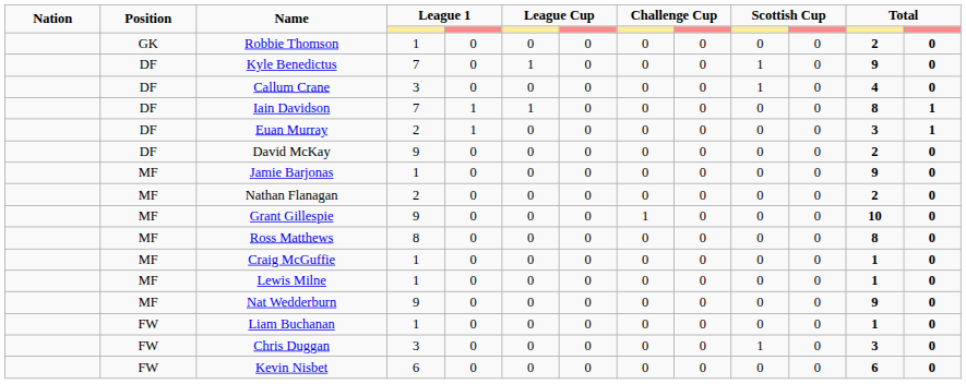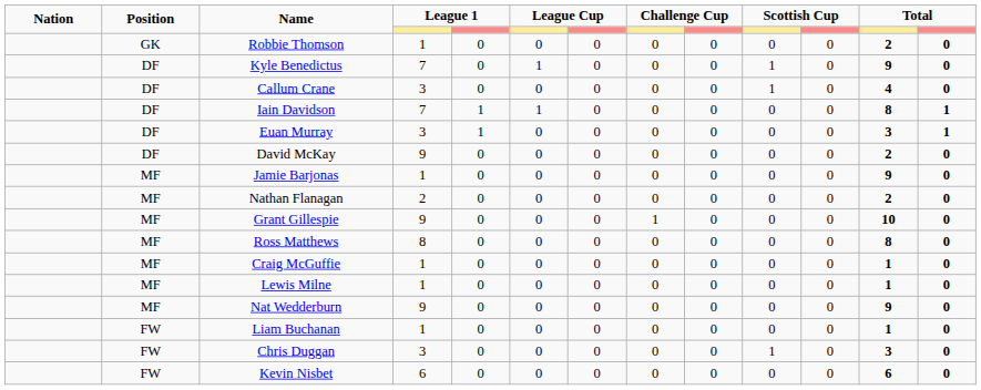 <table class="wikitable" style="font-size: 100%; text-align: center;">
 <tr>
 <td rowspan="2" width="10%" align="center"><strong>Nation</strong></td>
 <td rowspan="2" width="10%" align="center"><strong>Position</strong></td>
 <td rowspan="2" width="20%" align="center"><strong>Name</strong></td>
 <td colspan="2" align="center"><strong>League 1</strong></td>
 <td colspan="2" align="center"><strong>League Cup</strong></td>
 <td colspan="2" align="center"><strong>Challenge Cup</strong></td>
 <td colspan="2" align="center"><strong>Scottish Cup</strong></td>
 <td colspan="2" align="center"><strong>Total </strong></td>
 </tr>
 <tr>
 <th width=60 style="background: #FFEE99"></th>
 <th width=60 style="background: #FF8888"></th>
 <th width=60 style="background: #FFEE99"></th>
 <th width=60 style="background: #FF8888"></th>
 <th width=60 style="background: #FFEE99"></th>
 <th width=60 style="background: #FF8888"></th>
 <th width=60 style="background: #FFEE99"></th>
 <th width=60 style="background: #FF8888"></th>
 <th width=60 style="background: #FFEE99"></th>
 <th width=60 style="background: #FF8888"></th>
 </tr>
 <tr>
 <td></td>
 <td>GK</td>
 <td><a href='#'>Robbie Thomson</a></td>
 <td>1</td>
 <td>0</td>
 <td>0</td>
 <td>0</td>
 <td>0</td>
 <td>0</td>
 <td>0</td>
 <td>0</td>
 <td><strong>2</strong></td>
 <td><strong>0</strong></td>
 </tr>
 <tr>
 <td></td>
 <td>DF</td>
 <td><a href='#'>Kyle Benedictus</a></td>
 <td>7</td>
 <td>0</td>
 <td>1</td>
 <td>0</td>
 <td>0</td>
 <td>0</td>
 <td>1</td>
 <td>0</td>
 <td><strong>9</strong></td>
 <td><strong>0</strong></td>
 </tr>
 <tr>
 <td></td>
 <td>DF</td>
 <td><a href='#'>Callum Crane</a></td>
 <td>3</td>
 <td>0</td>
 <td>0</td>
 <td>0</td>
 <td>0</td>
 <td>0</td>
 <td>1</td>
 <td>0</td>
 <td><strong>4</strong></td>
 <td><strong>0</strong></td>
 </tr>
 <tr>
 <td></td>
 <td>DF</td>
 <td><a href='#'>Iain Davidson</a></td>
 <td>7</td>
 <td>1</td>
 <td>1</td>
 <td>0</td>
 <td>0</td>
 <td>0</td>
 <td>0</td>
 <td>0</td>
 <td><strong>8</strong></td>
 <td><strong>1</strong></td>
 </tr>
 <tr>
 <td></td>
 <td>DF</td>
 <td><a href='#'>Euan Murray</a></td>
-<td>2</td>
+<td>3</td>
 <td>1</td>
 <td>0</td>
 <td>0</td>
 <td>0</td>
 <td>0</td>
 <td>0</td>
 <td>0</td>
 <td><strong>3</strong></td>
 <td><strong>1</strong></td>
 </tr>
 <tr>
 <td></td>
 <td>DF</td>
 <td>David McKay</td>
 <td>9</td>
 <td>0</td>
 <td>0</td>
 <td>0</td>
 <td>0</td>
 <td>0</td>
 <td>0</td>
 <td>0</td>
 <td><strong>2</strong></td>
 <td><strong>0</strong></td>
 </tr>
 <tr>
 <td></td>
 <td>MF</td>
 <td><a href='#'>Jamie Barjonas</a></td>
 <td>1</td>
 <td>0</td>
 <td>0</td>
 <td>0</td>
 <td>0</td>
 <td>0</td>
 <td>0</td>
 <td>0</td>
 <td><strong>9</strong></td>
 <td><strong>0</strong></td>
 </tr>
 <tr>
 <td></td>
 <td>MF</td>
 <td>Nathan Flanagan</td>
 <td>2</td>
 <td>0</td>
 <td>0</td>
 <td>0</td>
 <td>0</td>
 <td>0</td>
 <td>0</td>
 <td>0</td>
 <td><strong>2</strong></td>
 <td><strong>0</strong></td>
 </tr>
 <tr>
 <td></td>
 <td>MF</td>
 <td><a href='#'>Grant Gillespie</a></td>
 <td>9</td>
 <td>0</td>
 <td>0</td>
 <td>0</td>
 <td>1</td>
 <td>0</td>
 <td>0</td>
 <td>0</td>
 <td><strong>10</strong></td>
 <td><strong>0</strong></td>
 </tr>
 <tr>
 <td></td>
 <td>MF</td>
 <td><a href='#'>Ross Matthews</a></td>
 <td>8</td>
 <td>0</td>
 <td>0</td>
 <td>0</td>
 <td>0</td>
 <td>0</td>
 <td>0</td>
 <td>0</td>
 <td><strong>8</strong></td>
 <td><strong>0</strong></td>
 </tr>
 <tr>
 <td></td>
 <td>MF</td>
 <td><a href='#'>Craig McGuffie</a></td>
 <td>1</td>
 <td>0</td>
 <td>0</td>
 <td>0</td>
 <td>0</td>
 <td>0</td>
 <td>0</td>
 <td>0</td>
 <td><strong>1</strong></td>
 <td><strong>0</strong></td>
 </tr>
 <tr>
 <td></td>
 <td>MF</td>
 <td><a href='#'>Lewis Milne</a></td>
 <td>1</td>
 <td>0</td>
 <td>0</td>
 <td>0</td>
 <td>0</td>
 <td>0</td>
 <td>0</td>
 <td>0</td>
 <td><strong>1</strong></td>
 <td><strong>0</strong></td>
 </tr>
 <tr>
 <td></td>
 <td>MF</td>
 <td><a href='#'>Nat Wedderburn</a></td>
 <td>9</td>
 <td>0</td>
 <td>0</td>
 <td>0</td>
 <td>0</td>
 <td>0</td>
 <td>0</td>
 <td>0</td>
 <td><strong>9</strong></td>
 <td><strong>0</strong></td>
 </tr>
 <tr>
 <td></td>
 <td>FW</td>
 <td><a href='#'>Liam Buchanan</a></td>
 <td>1</td>
 <td>0</td>
 <td>0</td>
 <td>0</td>
 <td>0</td>
 <td>0</td>
 <td>0</td>
 <td>0</td>
 <td><strong>1</strong></td>
 <td><strong>0</strong></td>
 </tr>
 <tr>
 <td></td>
 <td>FW</td>
 <td><a href='#'>Chris Duggan</a></td>
 <td>3</td>
 <td>0</td>
 <td>0</td>
 <td>0</td>
 <td>0</td>
 <td>0</td>
 <td>1</td>
 <td>0</td>
 <td><strong>3</strong></td>
 <td><strong>0</strong></td>
 </tr>
 <tr>
 <td></td>
 <td>FW</td>
 <td><a href='#'>Kevin Nisbet</a></td>
 <td>6</td>
 <td>0</td>
 <td>0</td>
 <td>0</td>
 <td>0</td>
 <td>0</td>
 <td>0</td>
 <td>0</td>
 <td><strong>6</strong></td>
 <td><strong>0</strong></td>
 </tr>
 </table>
